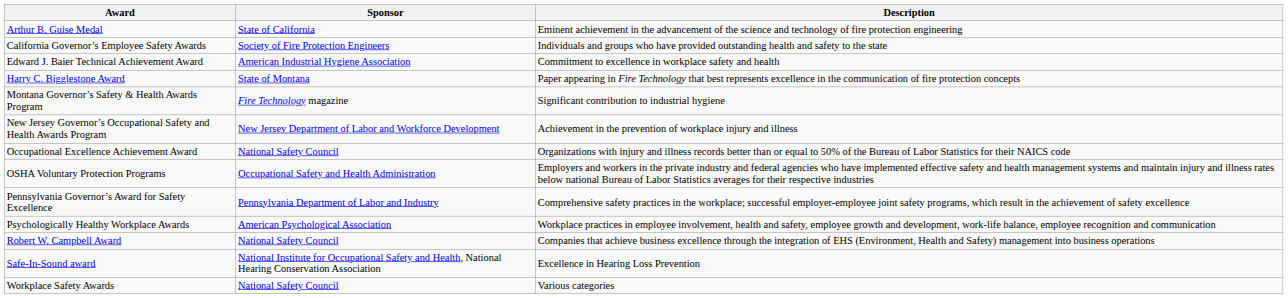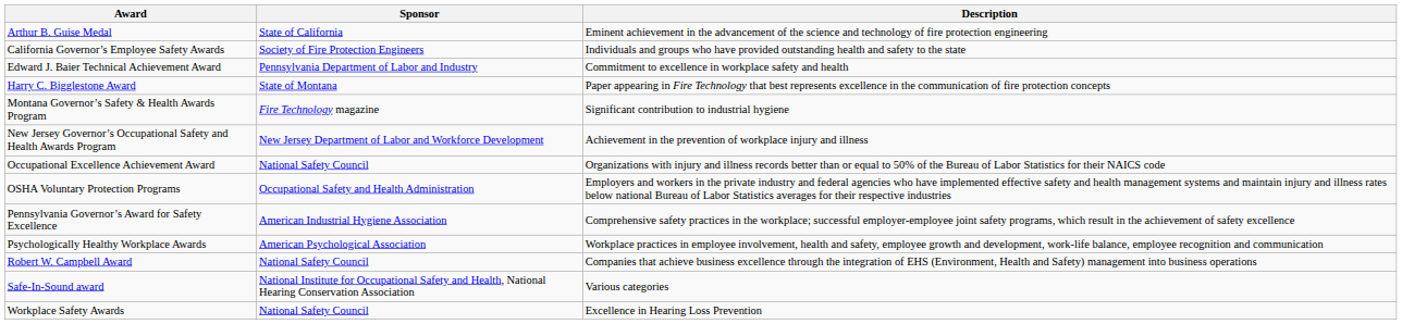 <table class="wikitable sortable">
 <tr>
 <th>Award</th>
 <th>Sponsor</th>
 <th>Description</th>
 </tr>
 <tr>
 <td><a href='#'>Arthur B. Guise Medal</a></td>
 <td><a href='#'>State of California</a></td>
 <td>Eminent achievement in the advancement of the science and technology of fire protection engineering</td>
 </tr>
 <tr>
 <td>California Governor’s Employee Safety Awards</td>
 <td><a href='#'>Society of Fire Protection Engineers</a></td>
 <td>Individuals and groups who have provided outstanding health and safety to the state</td>
 </tr>
 <tr>
 <td>Edward J. Baier Technical Achievement Award</td>
-<td><a href='#'>American Industrial Hygiene Association</a></td>
+<td><a href='#'>Pennsylvania Department of Labor and Industry</a></td>
 <td>Commitment to excellence in workplace safety and health</td>
 </tr>
 <tr>
 <td><a href='#'>Harry C. Bigglestone Award</a></td>
 <td><a href='#'>State of Montana</a></td>
 <td>Paper appearing in <em>Fire Technology</em> that best represents excellence in the communication of fire protection concepts</td>
 </tr>
 <tr>
 <td>Montana Governor’s Safety & Health Awards Program</td>
 <td><em><a href='#'>Fire Technology</a></em> magazine</td>
 <td>Significant contribution to industrial hygiene</td>
 </tr>
 <tr>
 <td>New Jersey Governor’s Occupational Safety and Health Awards Program</td>
 <td><a href='#'>New Jersey Department of Labor and Workforce Development</a></td>
 <td>Achievement in the prevention of workplace injury and illness</td>
 </tr>
 <tr>
 <td>Occupational Excellence Achievement Award</td>
 <td><a href='#'>National Safety Council</a></td>
 <td>Organizations with injury and illness records better than or equal to 50% of the Bureau of Labor Statistics for their NAICS code</td>
 </tr>
 <tr>
 <td>OSHA Voluntary Protection Programs</td>
 <td><a href='#'>Occupational Safety and Health Administration</a></td>
 <td>Employers and workers in the private industry and federal agencies who have implemented effective safety and health management systems and maintain injury and illness rates below national Bureau of Labor Statistics averages for their respective industries</td>
 </tr>
 <tr>
 <td>Pennsylvania Governor’s Award for Safety Excellence</td>
-<td><a href='#'>Pennsylvania Department of Labor and Industry</a></td>
+<td><a href='#'>American Industrial Hygiene Association</a></td>
 <td>Comprehensive safety practices in the workplace; successful employer-employee joint safety programs, which result in the achievement of safety excellence</td>
 </tr>
 <tr>
 <td>Psychologically Healthy Workplace Awards</td>
 <td><a href='#'>American Psychological Association</a></td>
 <td>Workplace practices in employee involvement, health and safety, employee growth and development, work-life balance, employee recognition and communication</td>
 </tr>
 <tr>
 <td><a href='#'>Robert W. Campbell Award</a></td>
 <td><a href='#'>National Safety Council</a></td>
 <td>Companies that achieve business excellence through the integration of EHS (Environment, Health and Safety) management into business operations</td>
 </tr>
 <tr>
 <td><a href='#'>Safe-In-Sound award</a></td>
 <td><a href='#'>National Institute for Occupational Safety and Health</a>, National Hearing Conservation Association</td>
-<td>Excellence in Hearing Loss Prevention</td>
+<td>Various categories</td>
 </tr>
 <tr>
 <td>Workplace Safety Awards</td>
 <td><a href='#'>National Safety Council</a></td>
-<td>Various categories</td>
+<td>Excellence in Hearing Loss Prevention</td>
 </tr>
 </table>
